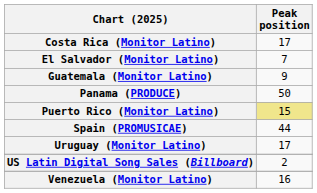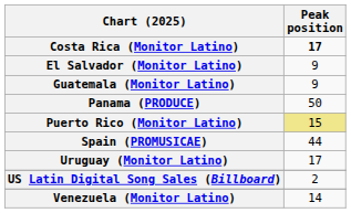 <table class="wikitable sortable plainrowheaders" style="text-align:center">
 <tr>
 <th scope="col">Chart (2025)</th>
 <th scope="col">Peak<br>position</th>
 </tr>
 <tr>
 <th scope="row">Costa Rica (<a href='#'>Monitor Latino</a>)</th>
-<td>17</td>
+<td><strong>17</strong></td>
 </tr>
 <tr>
 <th scope="row">El Salvador (<a href='#'>Monitor Latino</a>)</th>
-<td>7</td>
+<td>9</td>
 </tr>
 <tr>
 <th scope="row">Guatemala (<a href='#'>Monitor Latino</a>)</th>
 <td>9</td>
 </tr>
 <tr>
 <th scope="row">Panama (<a href='#'>PRODUCE</a>)</th>
 <td>50</td>
 </tr>
 <tr>
 <th scope="row">Puerto Rico (<a href='#'>Monitor Latino</a>)</th>
 <td style="background: khaki;">15</td>
 </tr>
 <tr>
 <th scope="row">Spain (<a href='#'>PROMUSICAE</a>)</th>
 <td>44</td>
 </tr>
 <tr>
 <th scope="row">Uruguay (<a href='#'>Monitor Latino</a>)</th>
 <td>17</td>
 </tr>
 <tr>
 </tr>
 <tr>
 </tr>
 <tr>
 <th scope="row">US <a href='#'>Latin Digital Song Sales</a> (<em><a href='#'>Billboard</a></em>)</th>
 <td>2</td>
 </tr>
 <tr>
 </tr>
 <tr>
 <th scope="row">Venezuela (<a href='#'>Monitor Latino</a>)</th>
-<td>16</td>
+<td>14</td>
 </tr>
 </table>
